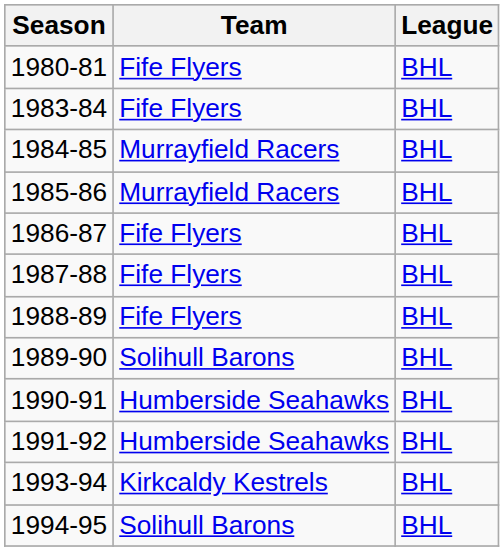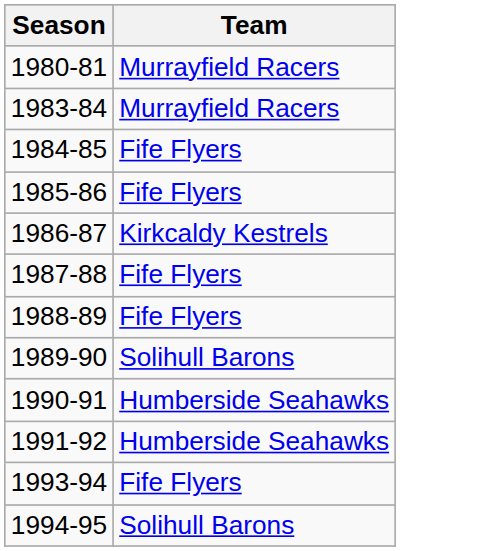 <table class="wikitable">
 <tr>
 <th>Season</th>
 <th>Team</th>
-<th>League</th>
 </tr>
 <tr>
 <td>1980-81</td>
-<td><a href='#'>Fife Flyers</a></td>
-<td><a href='#'>BHL</a></td>
+<td><a href='#'>Murrayfield Racers</a></td>
 </tr>
 <tr>
 <td>1983-84</td>
-<td><a href='#'>Fife Flyers</a></td>
-<td><a href='#'>BHL</a></td>
+<td><a href='#'>Murrayfield Racers</a></td>
 </tr>
 <tr>
 <td>1984-85</td>
-<td><a href='#'>Murrayfield Racers</a></td>
-<td><a href='#'>BHL</a></td>
+<td><a href='#'>Fife Flyers</a></td>
 </tr>
 <tr>
 <td>1985-86</td>
-<td><a href='#'>Murrayfield Racers</a></td>
-<td><a href='#'>BHL</a></td>
+<td><a href='#'>Fife Flyers</a></td>
 </tr>
 <tr>
 <td>1986-87</td>
-<td><a href='#'>Fife Flyers</a></td>
-<td><a href='#'>BHL</a></td>
+<td><a href='#'>Kirkcaldy Kestrels</a></td>
 </tr>
 <tr>
 <td>1987-88</td>
 <td><a href='#'>Fife Flyers</a></td>
-<td><a href='#'>BHL</a></td>
 </tr>
 <tr>
 <td>1988-89</td>
 <td><a href='#'>Fife Flyers</a></td>
-<td><a href='#'>BHL</a></td>
 </tr>
 <tr>
 <td>1989-90</td>
 <td><a href='#'>Solihull Barons</a></td>
-<td><a href='#'>BHL</a></td>
 </tr>
 <tr>
 <td>1990-91</td>
 <td><a href='#'>Humberside Seahawks</a></td>
-<td><a href='#'>BHL</a></td>
 </tr>
 <tr>
 <td>1991-92</td>
 <td><a href='#'>Humberside Seahawks</a></td>
-<td><a href='#'>BHL</a></td>
 </tr>
 <tr>
 <td>1993-94</td>
-<td><a href='#'>Kirkcaldy Kestrels</a></td>
-<td><a href='#'>BHL</a></td>
+<td><a href='#'>Fife Flyers</a></td>
 </tr>
 <tr>
 <td>1994-95</td>
 <td><a href='#'>Solihull Barons</a></td>
-<td><a href='#'>BHL</a></td>
 </tr>
 </table>
